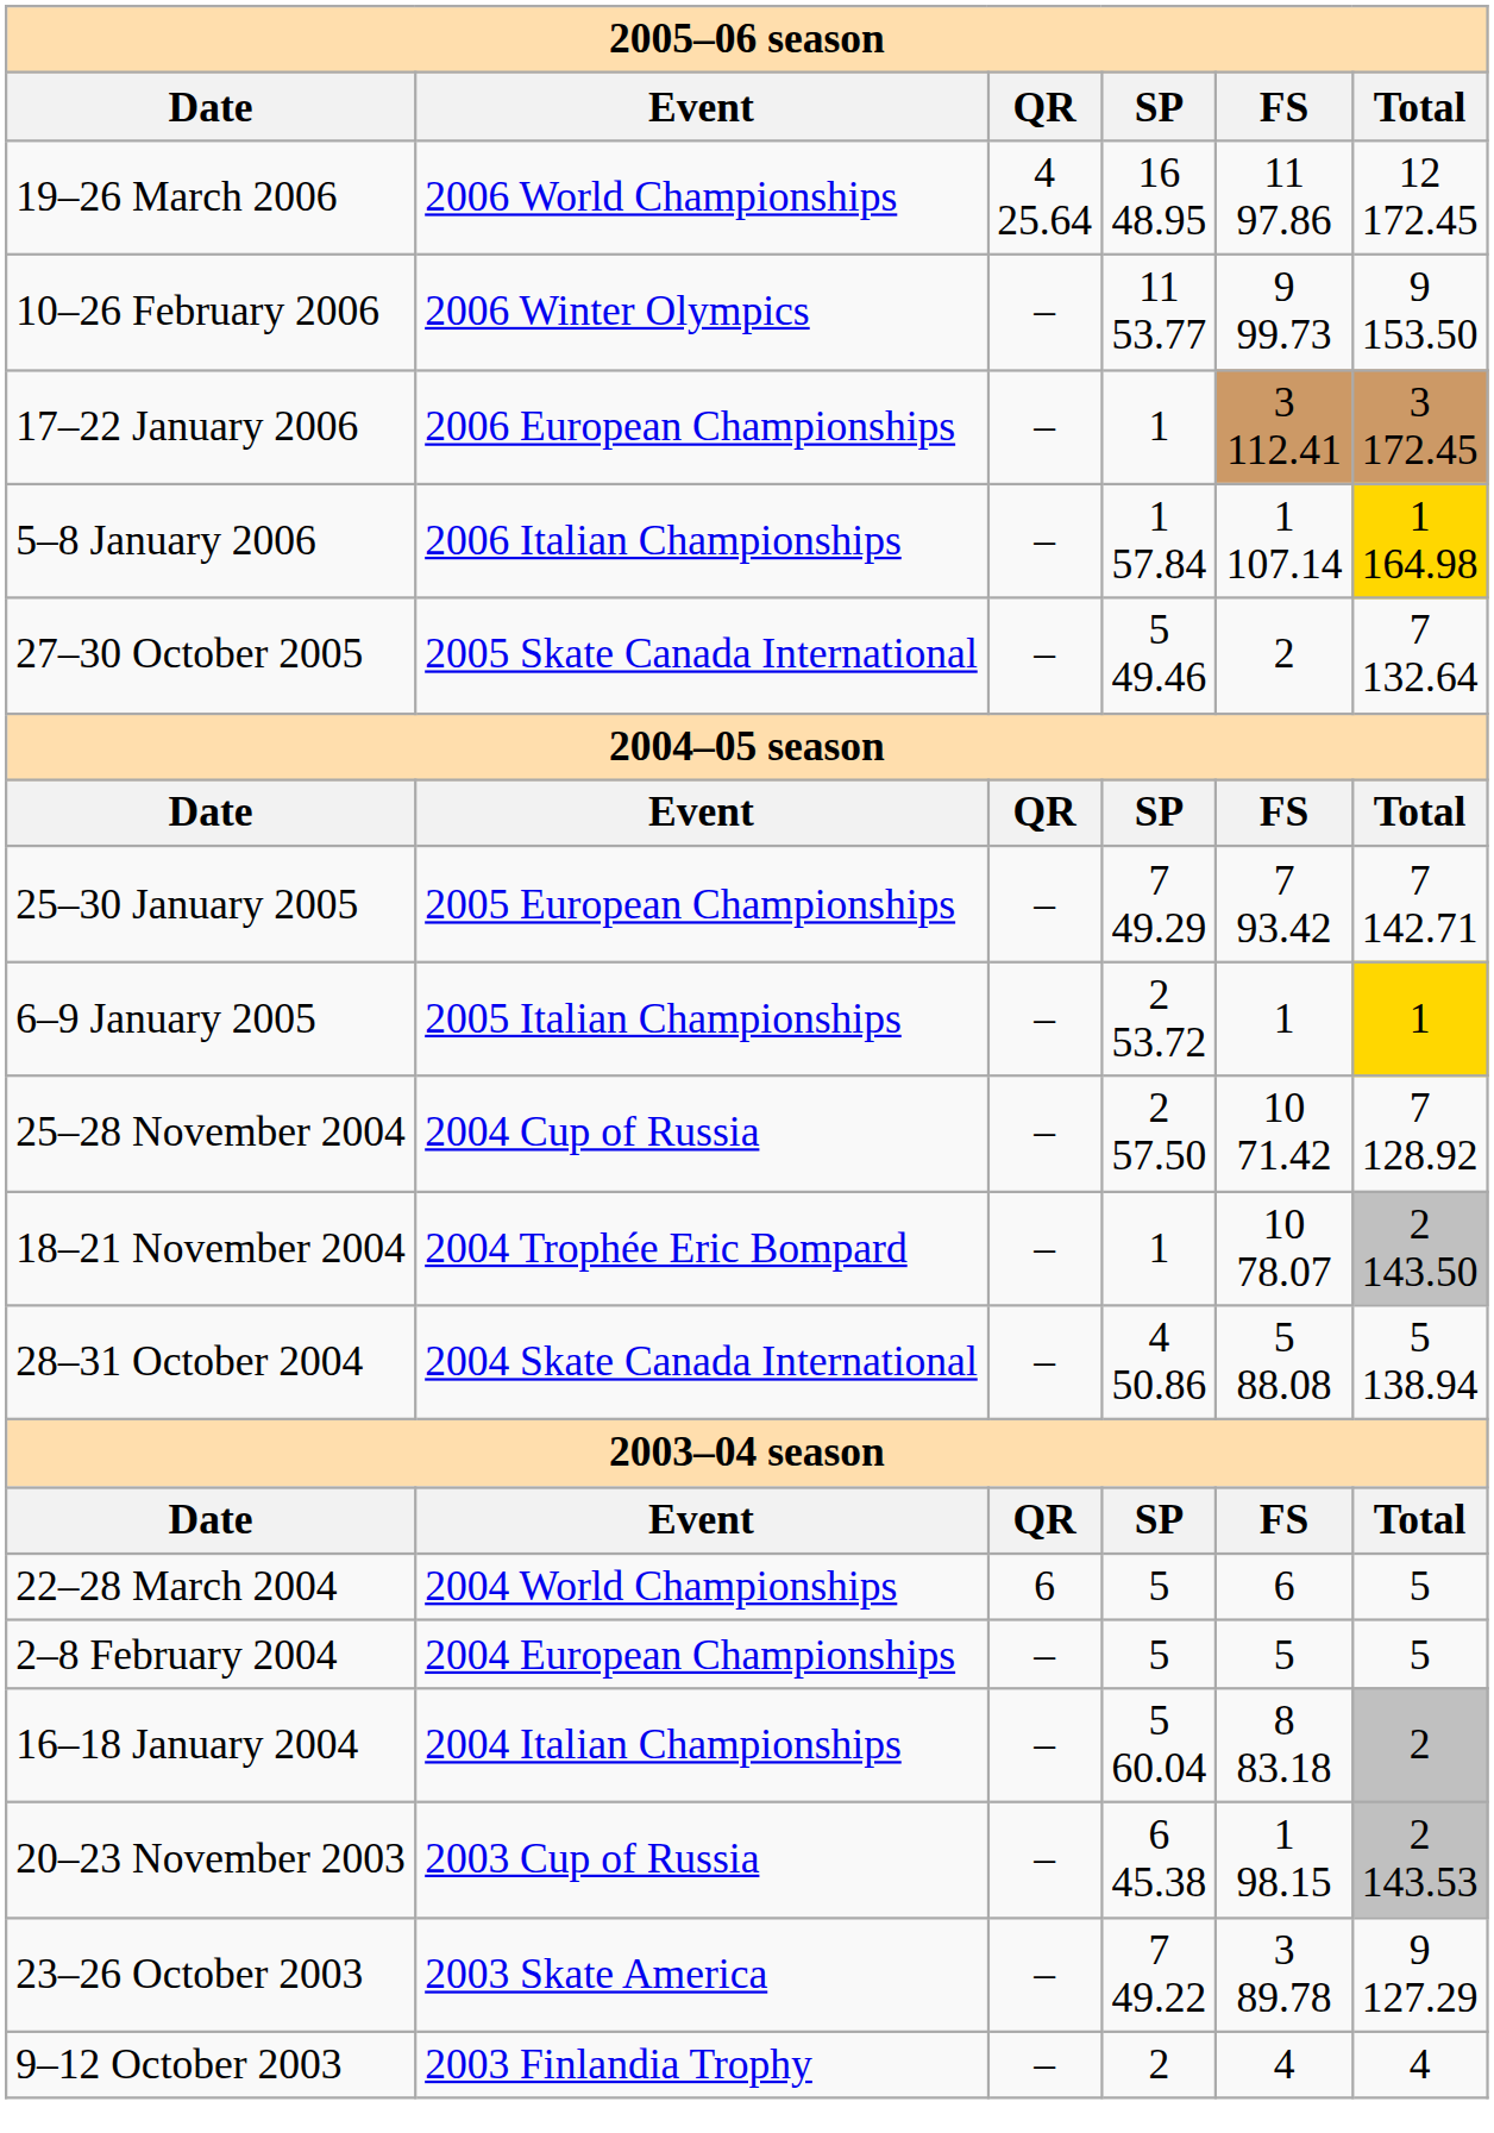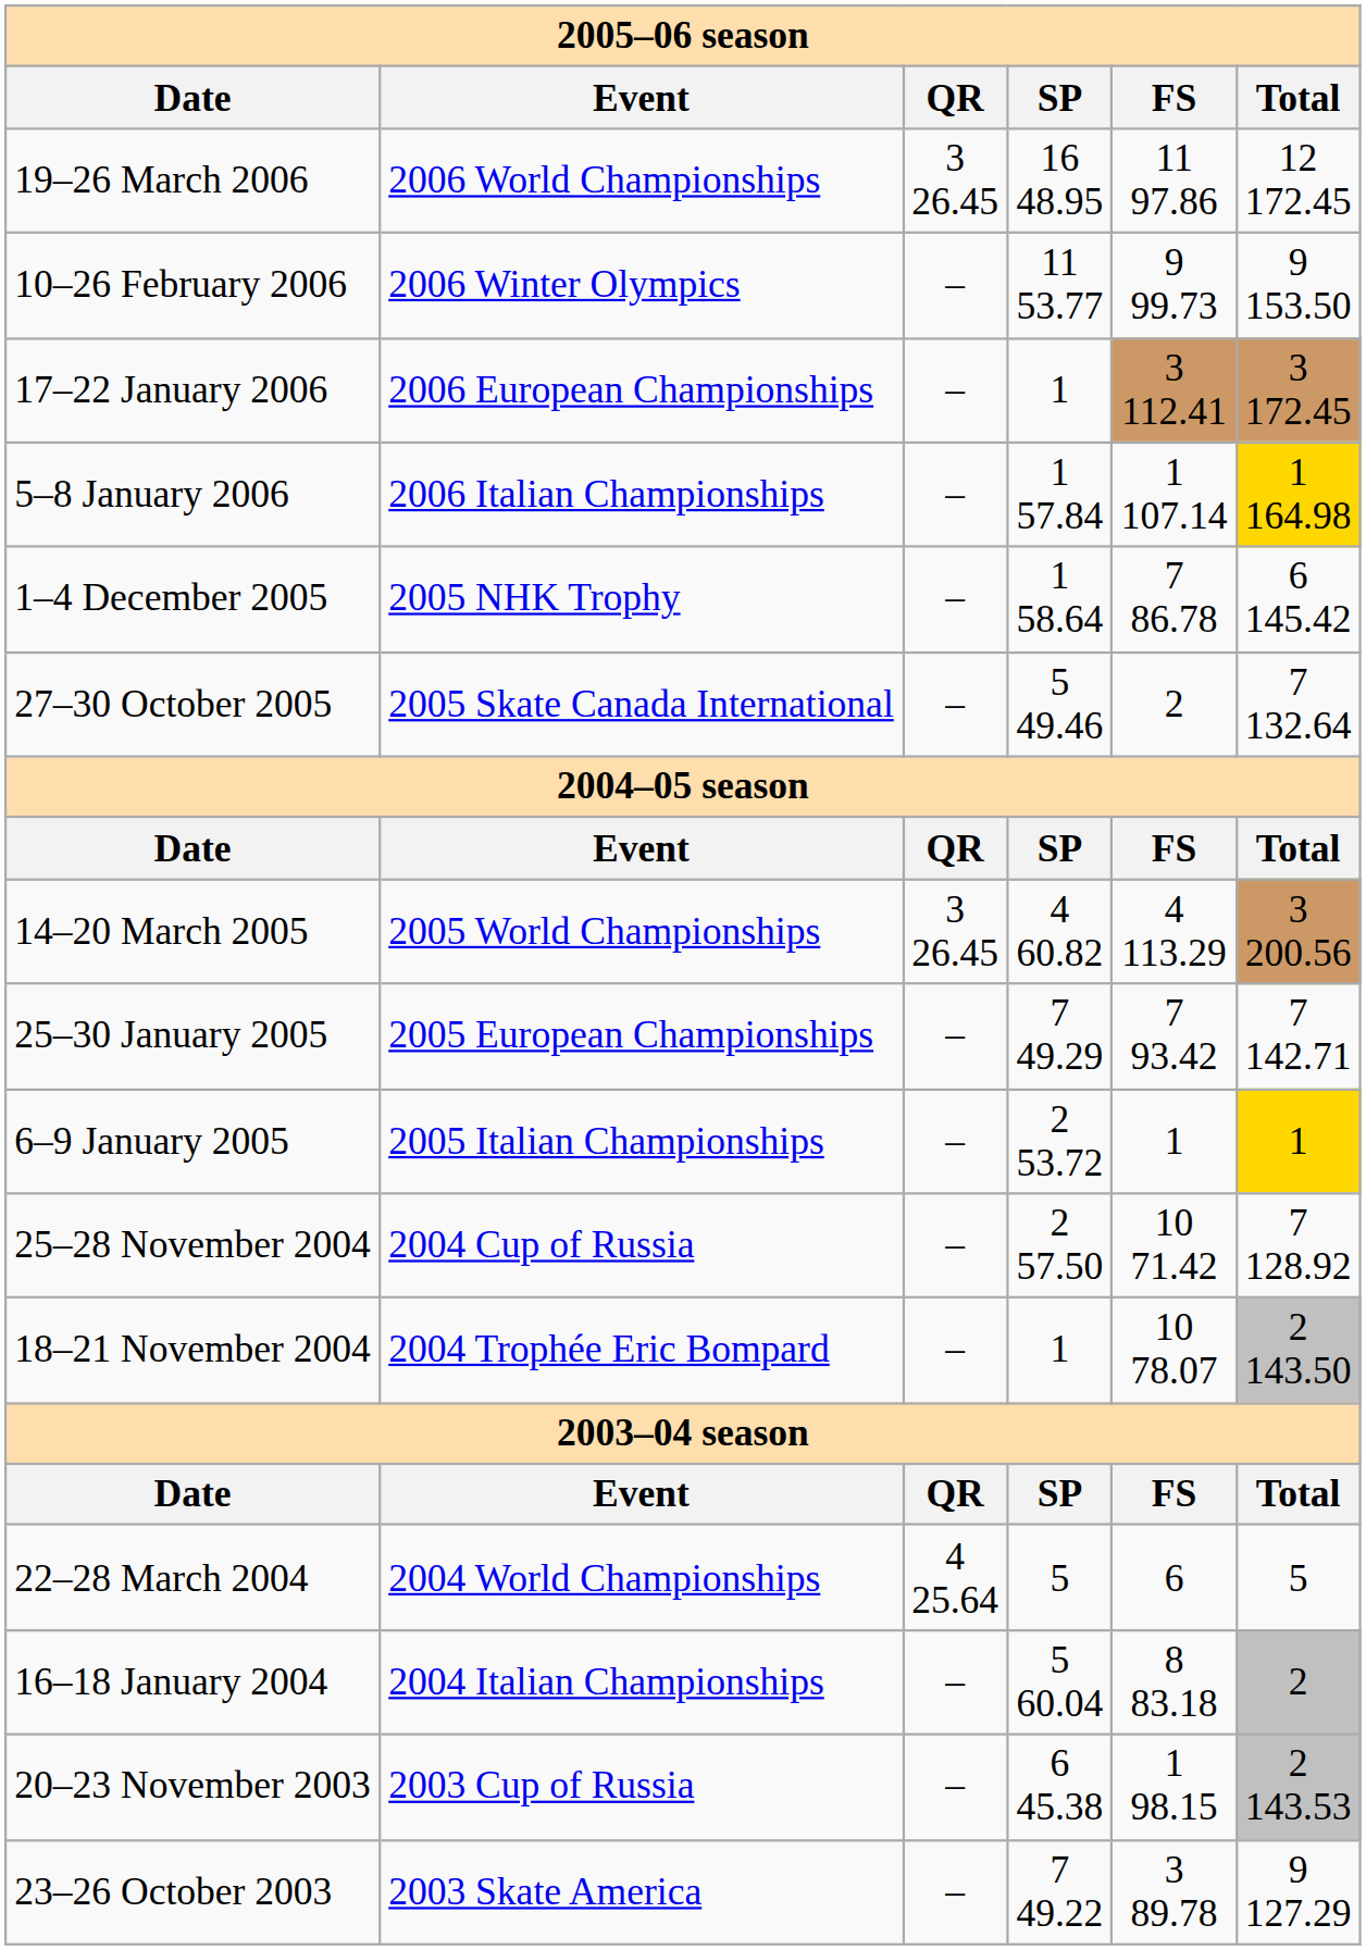 <table class="wikitable">
 <tr>
 <th style="background-color: #ffdead;" colspan=6>2005–06 season</th>
 </tr>
 <tr>
 <th>Date</th>
 <th>Event</th>
 <th>QR</th>
 <th>SP</th>
 <th>FS</th>
 <th>Total</th>
 </tr>
 <tr>
 <td>19–26 March 2006</td>
 <td><a href='#'>2006 World Championships</a></td>
-<td align=center>4 <br> 25.64</td>
+<td align=center>3 <br> 26.45</td>
 <td align=center>16 <br> 48.95</td>
 <td align=center>11 <br> 97.86</td>
 <td align=center>12 <br> 172.45</td>
 </tr>
 <tr>
 <td>10–26 February 2006</td>
 <td><a href='#'>2006 Winter Olympics</a></td>
 <td align=center>–</td>
 <td align=center>11 <br> 53.77</td>
 <td align=center>9 <br> 99.73</td>
 <td align=center>9 <br> 153.50</td>
 </tr>
 <tr>
 <td>17–22 January 2006</td>
 <td><a href='#'>2006 European Championships</a></td>
 <td align=center>–</td>
 <td align=center>1</td>
 <td align=center bgcolor=#cc9966>3 <br> 112.41</td>
 <td align=center bgcolor=#cc9966>3 <br> 172.45</td>
 </tr>
 <tr>
 <td>5–8 January 2006</td>
 <td><a href='#'>2006 Italian Championships</a></td>
 <td align=center>–</td>
 <td align=center>1 <br> 57.84</td>
 <td align=center>1 <br> 107.14</td>
 <td align=center bgcolor=gold>1 <br> 164.98</td>
 </tr>
 <tr>
+<td>1–4 December 2005</td>
+<td><a href='#'>2005 NHK Trophy</a></td>
+<td align=center>–</td>
+<td align=center>1 <br> 58.64</td>
+<td align=center>7 <br> 86.78</td>
+<td align=center>6 <br> 145.42</td>
+</tr>
+<tr>
 <td>27–30 October 2005</td>
 <td><a href='#'>2005 Skate Canada International</a></td>
 <td align=center>–</td>
 <td align=center>5 <br> 49.46</td>
 <td align=center>2</td>
 <td align=center>7 <br> 132.64</td>
 </tr>
 <tr>
 <th style="background-color: #ffdead;" colspan=6>2004–05 season</th>
 </tr>
 <tr>
 <th>Date</th>
 <th>Event</th>
 <th>QR</th>
 <th>SP</th>
 <th>FS</th>
 <th>Total</th>
+</tr>
+<tr>
+<td>14–20 March 2005</td>
+<td><a href='#'>2005 World Championships</a></td>
+<td align=center>3 <br> 26.45</td>
+<td align=center>4 <br> 60.82</td>
+<td align=center>4 <br> 113.29</td>
+<td align=center bgcolor=#cc9966>3 <br> 200.56</td>
 </tr>
 <tr>
 <td>25–30 January 2005</td>
 <td><a href='#'>2005 European Championships</a></td>
 <td align=center>–</td>
 <td align=center>7 <br> 49.29</td>
 <td align=center>7 <br> 93.42</td>
 <td align=center>7 <br> 142.71</td>
 </tr>
 <tr>
 <td>6–9 January 2005</td>
 <td><a href='#'>2005 Italian Championships</a></td>
 <td align=center>–</td>
 <td align=center>2 <br> 53.72</td>
 <td align=center>1 <br></td>
 <td align=center bgcolor=gold>1 <br></td>
 </tr>
 <tr>
 <td>25–28 November 2004</td>
 <td><a href='#'>2004 Cup of Russia</a></td>
 <td align=center>–</td>
 <td align=center>2 <br> 57.50</td>
 <td align=center>10 <br> 71.42</td>
 <td align=center>7 <br> 128.92</td>
 </tr>
 <tr>
 <td>18–21 November 2004</td>
 <td><a href='#'>2004 Trophée Eric Bompard</a></td>
 <td align=center>–</td>
 <td align=center>1 <br></td>
 <td align=center>10 <br> 78.07</td>
 <td align=center bgcolor=silver>2 <br> 143.50</td>
 </tr>
 <tr>
-<td>28–31 October 2004</td>
-<td><a href='#'>2004 Skate Canada International</a></td>
-<td align=center>–</td>
-<td align=center>4 <br> 50.86</td>
-<td align=center>5 <br> 88.08</td>
-<td align=center>5 <br> 138.94</td>
-</tr>
-<tr>
 <th style="background-color: #ffdead;" colspan=6>2003–04 season</th>
 </tr>
 <tr>
 <th>Date</th>
 <th>Event</th>
 <th>QR</th>
 <th>SP</th>
 <th>FS</th>
 <th>Total</th>
 </tr>
 <tr>
 <td>22–28 March 2004</td>
 <td><a href='#'>2004 World Championships</a></td>
-<td align=center>6</td>
+<td align=center>4 <br> 25.64</td>
 <td align=center>5</td>
 <td align=center>6</td>
-<td align=center>5</td>
-</tr>
-<tr>
-<td>2–8 February 2004</td>
-<td><a href='#'>2004 European Championships</a></td>
-<td align=center>–</td>
-<td align=center>5</td>
-<td align=center>5</td>
 <td align=center>5</td>
 </tr>
 <tr>
 <td>16–18 January 2004</td>
 <td><a href='#'>2004 Italian Championships</a></td>
 <td align=center>–</td>
 <td align=center>5 <br> 60.04</td>
 <td align=center>8 <br> 83.18</td>
 <td align=center bgcolor=silver>2</td>
 </tr>
 <tr>
 <td>20–23 November 2003</td>
 <td><a href='#'>2003 Cup of Russia</a></td>
 <td align=center>–</td>
 <td align=center>6 <br> 45.38</td>
 <td align=center>1 <br> 98.15</td>
 <td align=center bgcolor=silver>2 <br> 143.53</td>
 </tr>
 <tr>
 <td>23–26 October 2003</td>
 <td><a href='#'>2003 Skate America</a></td>
 <td align=center>–</td>
 <td align=center>7 <br> 49.22</td>
 <td align=center>3 <br> 89.78</td>
 <td align=center>9 <br> 127.29</td>
 </tr>
-<tr>
-<td>9–12 October 2003</td>
-<td><a href='#'>2003 Finlandia Trophy</a></td>
-<td align=center>–</td>
-<td align=center>2</td>
-<td align=center>4</td>
-<td align=center>4</td>
-</tr>
 </table>
